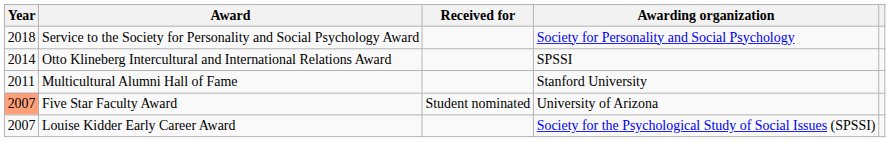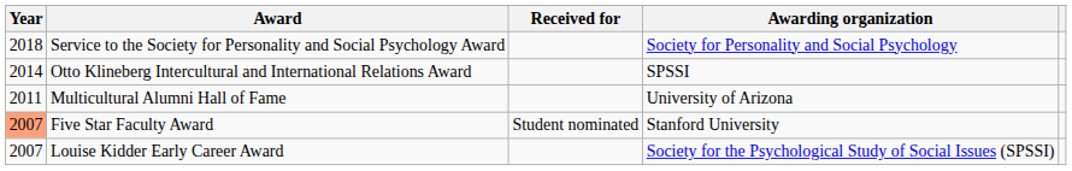 <table class="wikitable">
 <tr>
 <th>Year</th>
 <th>Award</th>
 <th>Received for</th>
 <th>Awarding organization</th>
 <th></th>
 </tr>
 <tr>
 <td>2018</td>
 <td>Service to the Society for Personality and Social Psychology Award</td>
 <td></td>
 <td><a href='#'>Society for Personality and Social Psychology</a></td>
 <td></td>
 </tr>
 <tr>
 <td>2014</td>
 <td>Otto Klineberg Intercultural and International Relations Award</td>
 <td></td>
 <td>SPSSI</td>
 <td></td>
 </tr>
 <tr>
 <td>2011</td>
 <td>Multicultural Alumni Hall of Fame</td>
 <td></td>
-<td>Stanford University</td>
+<td>University of Arizona</td>
 <td></td>
 </tr>
 <tr>
 <td style="background: lightsalmon;">2007</td>
 <td>Five Star Faculty Award</td>
 <td>Student nominated</td>
-<td>University of Arizona</td>
+<td>Stanford University</td>
 <td></td>
 </tr>
 <tr>
 <td>2007</td>
 <td>Louise Kidder Early Career Award</td>
 <td></td>
 <td><a href='#'>Society for the Psychological Study of Social Issues</a> (SPSSI)</td>
 <td></td>
 </tr>
 </table>
